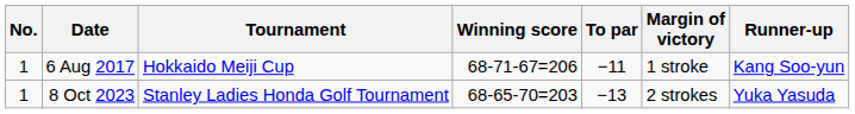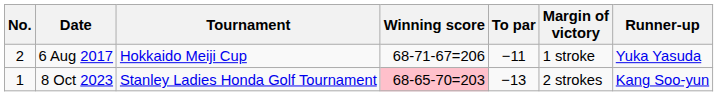 <table class="wikitable" style="font-size:95%;">
 <tr>
 <th>No.</th>
 <th>Date</th>
 <th>Tournament</th>
 <th>Winning score</th>
 <th>To par</th>
 <th>Margin of<br>victory</th>
 <th>Runner-up</th>
 </tr>
 <tr>
-<td align=center>1</td>
+<td align=center>2</td>
 <td align=right>6 Aug <a href='#'>2017</a></td>
 <td><a href='#'>Hokkaido Meiji Cup</a></td>
 <td align=right>68-71-67=206</td>
 <td align=center>−11</td>
 <td>1 stroke</td>
-<td> <a href='#'>Kang Soo-yun</a></td>
+<td> <a href='#'>Yuka Yasuda</a></td>
 </tr>
 <tr>
 <td align=center>1</td>
 <td align=right>8 Oct <a href='#'>2023</a></td>
 <td><a href='#'>Stanley Ladies Honda Golf Tournament</a></td>
-<td align=right>68-65-70=203</td>
+<td align=right style="background: pink;">68-65-70=203</td>
 <td align=center>−13</td>
 <td>2 strokes</td>
-<td> <a href='#'>Yuka Yasuda</a></td>
+<td> <a href='#'>Kang Soo-yun</a></td>
 </tr>
 </table>
